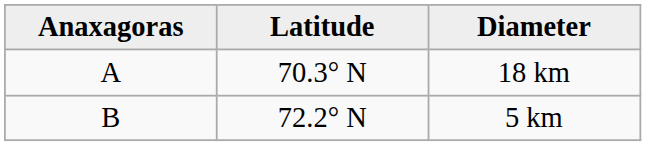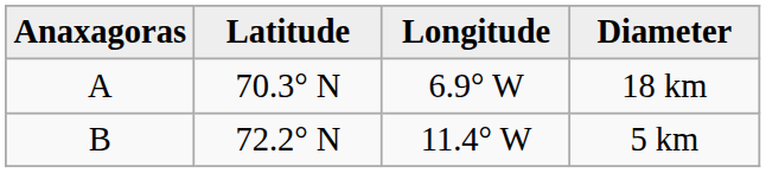 <table class="wikitable">
 <tr>
 <th width="25%" style="background:#eeeeee;">Anaxagoras</th>
 <th width="25%" style="background:#eeeeee;">Latitude</th>
+<th width="25%" style="background:#eeeeee;">Longitude</th>
 <th width="25%" style="background:#eeeeee;">Diameter</th>
 </tr>
 <tr>
 <td align="center">A</td>
 <td align="center">70.3° N</td>
+<td align="center">6.9° W</td>
 <td align="center">18 km</td>
 </tr>
 <tr>
 <td align="center">B</td>
 <td align="center">72.2° N</td>
+<td align="center">11.4° W</td>
 <td align="center">5 km</td>
 </tr>
 </table>
